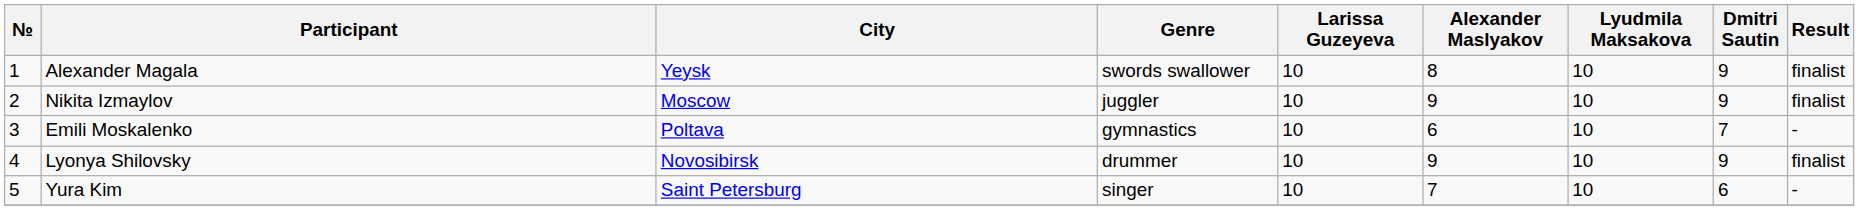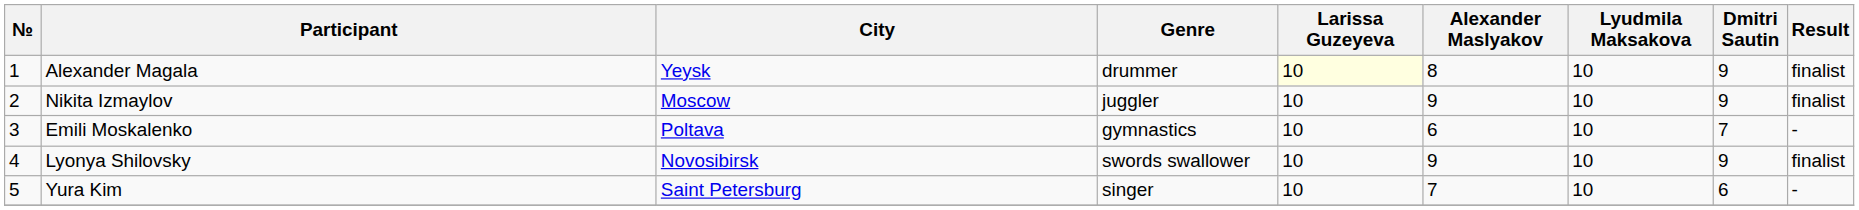 <table class="wikitable">
 <tr>
 <th width="2%">№</th>
 <th width="35%">Participant</th>
 <th width="25%">City</th>
 <th width="10%">Genre</th>
 <th width="8%">Larissa Guzeyeva</th>
 <th width="8%">Alexander Maslyakov</th>
 <th width="8%">Lyudmila Maksakova</th>
 <th width="8%">Dmitri Sautin</th>
 <th width="8%">Result</th>
 </tr>
 <tr>
 <td>1</td>
 <td>Alexander Magala</td>
 <td><a href='#'>Yeysk</a></td>
-<td>swords swallower</td>
-<td>10</td>
+<td>drummer</td>
+<td style="background: lightyellow;">10</td>
 <td>8</td>
 <td>10</td>
 <td>9</td>
 <td>finalist</td>
 </tr>
 <tr>
 <td>2</td>
 <td>Nikita Izmaylov</td>
 <td><a href='#'>Moscow</a></td>
 <td>juggler</td>
 <td>10</td>
 <td>9</td>
 <td>10</td>
 <td>9</td>
 <td>finalist</td>
 </tr>
 <tr>
 <td>3</td>
 <td>Emili Moskalenko</td>
 <td><a href='#'>Poltava</a></td>
 <td>gymnastics</td>
 <td>10</td>
 <td>6</td>
 <td>10</td>
 <td>7</td>
 <td>-</td>
 </tr>
 <tr>
 <td>4</td>
 <td>Lyonya Shilovsky</td>
 <td><a href='#'>Novosibirsk</a></td>
-<td>drummer</td>
+<td>swords swallower</td>
 <td>10</td>
 <td>9</td>
 <td>10</td>
 <td>9</td>
 <td>finalist</td>
 </tr>
 <tr>
 <td>5</td>
 <td>Yura Kim</td>
 <td><a href='#'>Saint Petersburg</a></td>
 <td>singer</td>
 <td>10</td>
 <td>7</td>
 <td>10</td>
 <td>6</td>
 <td>-</td>
 </tr>
 <tr>
 </tr>
 </table>
